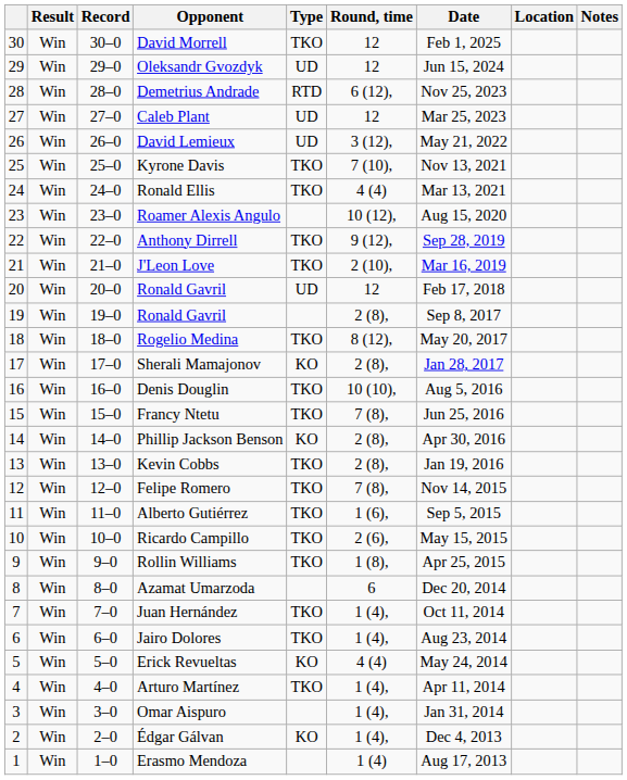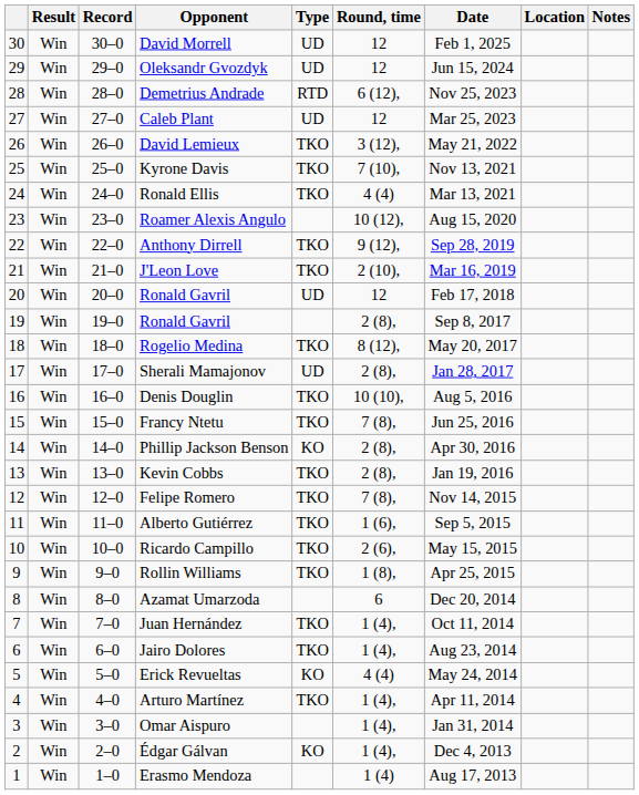 <table class=wikitable style=text-align:center>
 <tr>
 <th></th>
 <th>Result</th>
 <th>Record</th>
 <th>Opponent</th>
 <th>Type</th>
 <th>Round, time</th>
 <th>Date</th>
 <th>Location</th>
 <th>Notes</th>
 </tr>
 <tr>
 <td>30</td>
 <td>Win</td>
 <td>30–0</td>
 <td align=left><a href='#'>David Morrell</a></td>
-<td>TKO</td>
+<td>UD</td>
 <td>12</td>
 <td>Feb 1, 2025</td>
 <td align=left></td>
 <td align=left></td>
 </tr>
 <tr>
 <td>29</td>
 <td>Win</td>
 <td>29–0</td>
 <td align=left><a href='#'>Oleksandr Gvozdyk</a></td>
 <td>UD</td>
 <td>12</td>
 <td>Jun 15, 2024</td>
 <td align=left></td>
 <td align=left></td>
 </tr>
 <tr>
 <td>28</td>
 <td>Win</td>
 <td>28–0</td>
 <td align=left><a href='#'>Demetrius Andrade</a></td>
 <td>RTD</td>
 <td>6 (12), </td>
 <td>Nov 25, 2023</td>
 <td align=left></td>
 <td align=left></td>
 </tr>
 <tr>
 <td>27</td>
 <td>Win</td>
 <td>27–0</td>
 <td align=left><a href='#'>Caleb Plant</a></td>
 <td>UD</td>
 <td>12</td>
 <td>Mar 25, 2023</td>
 <td align=left></td>
 <td align=left></td>
 </tr>
 <tr>
 <td>26</td>
 <td>Win</td>
 <td>26–0</td>
 <td align=left><a href='#'>David Lemieux</a></td>
-<td>UD</td>
+<td>TKO</td>
 <td>3 (12), </td>
 <td>May 21, 2022</td>
 <td align=left></td>
 <td align=left></td>
 </tr>
 <tr>
 <td>25</td>
 <td>Win</td>
 <td>25–0</td>
 <td align=left>Kyrone Davis</td>
 <td>TKO</td>
 <td>7 (10), </td>
 <td>Nov 13, 2021</td>
 <td align=left></td>
 <td align=left></td>
 </tr>
 <tr>
 <td>24</td>
 <td>Win</td>
 <td>24–0</td>
 <td align=left>Ronald Ellis</td>
 <td>TKO</td>
 <td>4 (4)</td>
 <td>Mar 13, 2021</td>
 <td align=left></td>
 <td align=left></td>
 </tr>
 <tr>
 <td>23</td>
 <td>Win</td>
 <td>23–0</td>
 <td align=left><a href='#'>Roamer Alexis Angulo</a></td>
 <td></td>
 <td>10 (12), </td>
 <td>Aug 15, 2020</td>
 <td align=left></td>
 <td align=left></td>
 </tr>
 <tr>
 <td>22</td>
 <td>Win</td>
 <td>22–0</td>
 <td align=left><a href='#'>Anthony Dirrell</a></td>
 <td>TKO</td>
 <td>9 (12), </td>
 <td><a href='#'>Sep 28, 2019</a></td>
 <td align=left></td>
 <td align=left></td>
 </tr>
 <tr>
 <td>21</td>
 <td>Win</td>
 <td>21–0</td>
 <td align=left><a href='#'>J'Leon Love</a></td>
 <td>TKO</td>
 <td>2 (10), </td>
 <td><a href='#'>Mar 16, 2019</a></td>
 <td align=left></td>
 <td align=left></td>
 </tr>
 <tr>
 <td>20</td>
 <td>Win</td>
 <td>20–0</td>
 <td align=left><a href='#'>Ronald Gavril</a></td>
 <td>UD</td>
 <td>12</td>
 <td>Feb 17, 2018</td>
 <td align=left></td>
 <td align=left></td>
 </tr>
 <tr>
 <td>19</td>
 <td>Win</td>
 <td>19–0</td>
 <td align=left><a href='#'>Ronald Gavril</a></td>
 <td></td>
 <td>2 (8), </td>
 <td>Sep 8, 2017</td>
 <td align=left></td>
 <td align=left></td>
 </tr>
 <tr>
 <td>18</td>
 <td>Win</td>
 <td>18–0</td>
 <td align=left><a href='#'>Rogelio Medina</a></td>
 <td>TKO</td>
 <td>8 (12), </td>
 <td>May 20, 2017</td>
 <td align=left></td>
 <td align=left></td>
 </tr>
 <tr>
 <td>17</td>
 <td>Win</td>
 <td>17–0</td>
 <td align=left>Sherali Mamajonov</td>
-<td>KO</td>
+<td>UD</td>
 <td>2 (8), </td>
 <td><a href='#'>Jan 28, 2017</a></td>
 <td align=left></td>
 <td align=left></td>
 </tr>
 <tr>
 <td>16</td>
 <td>Win</td>
 <td>16–0</td>
 <td align=left>Denis Douglin</td>
 <td>TKO</td>
 <td>10 (10), </td>
 <td>Aug 5, 2016</td>
 <td align=left></td>
 <td align=left></td>
 </tr>
 <tr>
 <td>15</td>
 <td>Win</td>
 <td>15–0</td>
 <td align=left>Francy Ntetu</td>
 <td>TKO</td>
 <td>7 (8), </td>
 <td>Jun 25, 2016</td>
 <td align=left></td>
 <td align=left></td>
 </tr>
 <tr>
 <td>14</td>
 <td>Win</td>
 <td>14–0</td>
 <td align=left>Phillip Jackson Benson</td>
 <td>KO</td>
 <td>2 (8), </td>
 <td>Apr 30, 2016</td>
 <td align=left></td>
 <td align=left></td>
 </tr>
 <tr>
 <td>13</td>
 <td>Win</td>
 <td>13–0</td>
 <td align=left>Kevin Cobbs</td>
 <td>TKO</td>
 <td>2 (8), </td>
 <td>Jan 19, 2016</td>
 <td align=left></td>
 <td align=left></td>
 </tr>
 <tr>
 <td>12</td>
 <td>Win</td>
 <td>12–0</td>
 <td align=left>Felipe Romero</td>
 <td>TKO</td>
 <td>7 (8), </td>
 <td>Nov 14, 2015</td>
 <td align=left></td>
 <td align=left></td>
 </tr>
 <tr>
 <td>11</td>
 <td>Win</td>
 <td>11–0</td>
 <td align=left>Alberto Gutiérrez</td>
 <td>TKO</td>
 <td>1 (6), </td>
 <td>Sep 5, 2015</td>
 <td align=left></td>
 <td align=left></td>
 </tr>
 <tr>
 <td>10</td>
 <td>Win</td>
 <td>10–0</td>
 <td align=left>Ricardo Campillo</td>
 <td>TKO</td>
 <td>2 (6), </td>
 <td>May 15, 2015</td>
 <td align=left></td>
 <td align=left></td>
 </tr>
 <tr>
 <td>9</td>
 <td>Win</td>
 <td>9–0</td>
 <td align=left>Rollin Williams</td>
 <td>TKO</td>
 <td>1 (8), </td>
 <td>Apr 25, 2015</td>
 <td align=left></td>
 <td align=left></td>
 </tr>
 <tr>
 <td>8</td>
 <td>Win</td>
 <td>8–0</td>
 <td align=left>Azamat Umarzoda</td>
 <td></td>
 <td>6</td>
 <td>Dec 20, 2014</td>
 <td align=left></td>
 <td align=left></td>
 </tr>
 <tr>
 <td>7</td>
 <td>Win</td>
 <td>7–0</td>
 <td align=left>Juan Hernández</td>
 <td>TKO</td>
 <td>1 (4), </td>
 <td>Oct 11, 2014</td>
 <td align=left></td>
 <td align=left></td>
 </tr>
 <tr>
 <td>6</td>
 <td>Win</td>
 <td>6–0</td>
 <td align=left>Jairo Dolores</td>
 <td>TKO</td>
 <td>1 (4), </td>
 <td>Aug 23, 2014</td>
 <td align=left></td>
 <td align=left></td>
 </tr>
 <tr>
 <td>5</td>
 <td>Win</td>
 <td>5–0</td>
 <td align=left>Erick Revueltas</td>
 <td>KO</td>
 <td>4 (4)</td>
 <td>May 24, 2014</td>
 <td align=left></td>
 <td align=left></td>
 </tr>
 <tr>
 <td>4</td>
 <td>Win</td>
 <td>4–0</td>
 <td align=left>Arturo Martínez</td>
 <td>TKO</td>
 <td>1 (4), </td>
 <td>Apr 11, 2014</td>
 <td align=left></td>
 <td align=left></td>
 </tr>
 <tr>
 <td>3</td>
 <td>Win</td>
 <td>3–0</td>
 <td align=left>Omar Aispuro</td>
 <td></td>
 <td>1 (4), </td>
 <td>Jan 31, 2014</td>
 <td align=left></td>
 <td align=left></td>
 </tr>
 <tr>
 <td>2</td>
 <td>Win</td>
 <td>2–0</td>
 <td align=left>Édgar Gálvan</td>
 <td>KO</td>
 <td>1 (4), </td>
 <td>Dec 4, 2013</td>
 <td align=left></td>
 <td align=left></td>
 </tr>
 <tr>
 <td>1</td>
 <td>Win</td>
 <td>1–0</td>
 <td align=left>Erasmo Mendoza</td>
 <td></td>
 <td>1 (4)</td>
 <td>Aug 17, 2013</td>
 <td align=left></td>
 <td align=left></td>
 </tr>
 </table>
